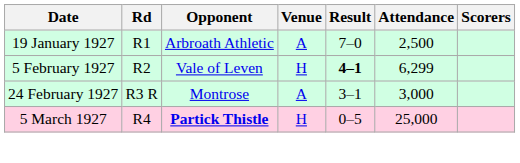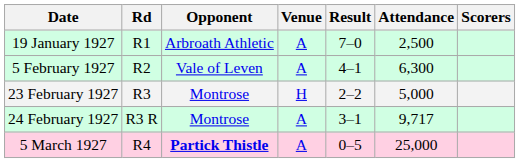 <table class="wikitable sortable" style="font-size:95%; text-align:center">
 <tr>
 <th>Date</th>
 <th>Rd</th>
 <th>Opponent</th>
 <th>Venue</th>
 <th>Result</th>
 <th>Attendance</th>
 <th>Scorers</th>
 </tr>
 <tr bgcolor = "#d0ffe3">
 <td>19 January 1927</td>
 <td>R1</td>
 <td><a href='#'>Arbroath Athletic</a></td>
 <td><a href='#'>A</a></td>
 <td>7–0</td>
 <td>2,500</td>
 <td></td>
 </tr>
 <tr bgcolor = "#d0ffe3">
 <td>5 February 1927</td>
 <td>R2</td>
 <td><a href='#'>Vale of Leven</a></td>
+<td><a href='#'>A</a></td>
+<td>4–1</td>
+<td>6,300</td>
+<td></td>
+</tr>
+<tr bgcolor = "#f3f3f3">
+<td>23 February 1927</td>
+<td>R3</td>
+<td><a href='#'>Montrose</a></td>
 <td><a href='#'>H</a></td>
-<td><strong>4–1</strong></td>
-<td>6,299</td>
+<td>2–2</td>
+<td>5,000</td>
 <td></td>
 </tr>
 <tr bgcolor = "#d0ffe3">
 <td>24 February 1927</td>
 <td>R3 R</td>
 <td><a href='#'>Montrose</a></td>
 <td><a href='#'>A</a></td>
 <td>3–1</td>
-<td>3,000</td>
+<td>9,717</td>
 <td></td>
 </tr>
 <tr bgcolor = "#ffd0e3">
 <td>5 March 1927</td>
 <td>R4</td>
 <td><strong><a href='#'>Partick Thistle</a></strong></td>
-<td><a href='#'>H</a></td>
+<td><a href='#'>A</a></td>
 <td>0–5</td>
 <td>25,000</td>
 <td></td>
 </tr>
 </table>
